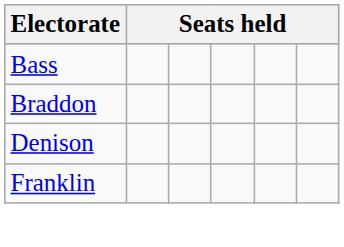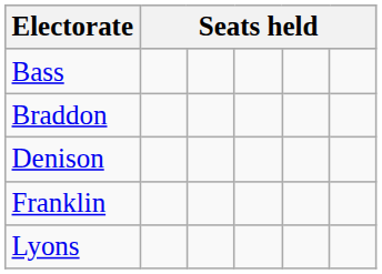 <table class="wikitable">
 <tr style="background:#ccc;">
 <th>Electorate</th>
 <th colspan=5>Seats held</th>
 </tr>
 <tr>
 <td><a href='#'>Bass</a></td>
 <td width=20 > </td>
 <td width=20 > </td>
 <td width=20 > </td>
 <td width=20 > </td>
 <td width=20 > </td>
 </tr>
 <tr>
 <td><a href='#'>Braddon</a></td>
 <td> </td>
 <td> </td>
 <td> </td>
 <td> </td>
 <td> </td>
 </tr>
 <tr>
 <td><a href='#'>Denison</a></td>
 <td> </td>
 <td> </td>
 <td> </td>
 <td> </td>
 <td> </td>
 </tr>
 <tr>
 <td><a href='#'>Franklin</a></td>
 <td> </td>
 <td> </td>
 <td> </td>
 <td> </td>
 <td> </td>
 </tr>
+<tr>
+<td><a href='#'>Lyons</a></td>
+<td> </td>
+<td> </td>
+<td> </td>
+<td> </td>
+<td> </td>
+</tr>
 </table>
